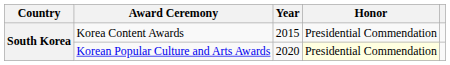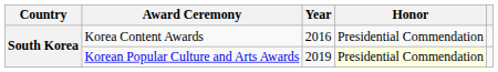 <table class="wikitable plainrowheaders">
 <tr>
 <th>Country</th>
 <th>Award Ceremony</th>
 <th>Year</th>
 <th>Honor</th>
 <th></th>
 </tr>
 <tr>
 <th scope="row" rowspan="2">South Korea</th>
 <td>Korea Content Awards</td>
-<td>2015</td>
+<td>2016</td>
 <td>Presidential Commendation</td>
 <td></td>
 </tr>
 <tr>
 <td><a href='#'>Korean Popular Culture and Arts Awards</a></td>
-<td>2020</td>
+<td>2019</td>
 <td style="background: lightyellow;">Presidential Commendation</td>
 <td></td>
 </tr>
 </table>
